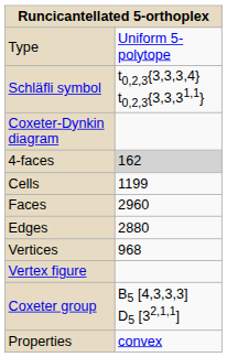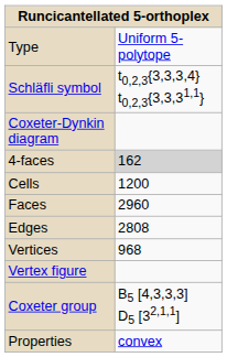 <table class="wikitable" style="float:right; margin-left:8px; width:250px">
 <tr>
 <td bgcolor=#e7dcc3 align=center colspan=3><strong>Runcicantellated 5-orthoplex</strong></td>
 </tr>
 <tr>
 <td bgcolor=#e7dcc3>Type</td>
 <td colspan=2><a href='#'>Uniform 5-polytope</a></td>
 </tr>
 <tr>
 <td bgcolor=#e7dcc3><a href='#'>Schläfli symbol</a></td>
 <td colspan=2>t<sub>0,2,3</sub>{3,3,3,4}<br>t<sub>0,2,3</sub>{3,3,3<sup>1,1</sup>}</td>
 </tr>
 <tr>
 <td bgcolor=#e7dcc3><a href='#'>Coxeter-Dynkin diagram</a></td>
 <td colspan=2><br></td>
 </tr>
 <tr>
 <td bgcolor=#e7dcc3>4-faces</td>
 <td style="background: lightgrey;">162</td>
 </tr>
 <tr>
 <td bgcolor=#e7dcc3>Cells</td>
-<td>1199</td>
+<td>1200</td>
 </tr>
 <tr>
 <td bgcolor=#e7dcc3>Faces</td>
 <td>2960</td>
 </tr>
 <tr>
 <td bgcolor=#e7dcc3>Edges</td>
-<td>2880</td>
+<td>2808</td>
 </tr>
 <tr>
 <td bgcolor=#e7dcc3>Vertices</td>
 <td>968</td>
 </tr>
 <tr>
 <td bgcolor=#e7dcc3><a href='#'>Vertex figure</a></td>
 <td colspan=2></td>
 </tr>
 <tr>
 <td bgcolor=#e7dcc3><a href='#'>Coxeter group</a></td>
 <td colspan=2>B<sub>5</sub> [4,3,3,3]<br>D<sub>5</sub> [3<sup>2,1,1</sup>]</td>
 </tr>
 <tr>
 <td bgcolor=#e7dcc3>Properties</td>
 <td colspan=2><a href='#'>convex</a></td>
 </tr>
 </table>
